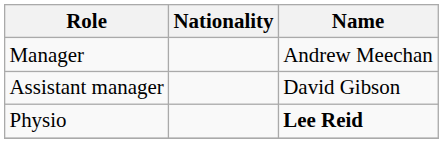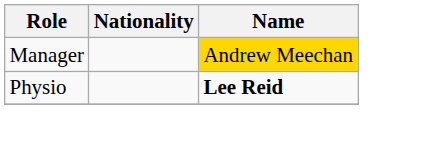 <table class="wikitable" style="text-align: center">
 <tr>
 <th>Role</th>
 <th>Nationality</th>
 <th>Name</th>
 </tr>
 <tr>
 <td align=left>Manager</td>
 <td></td>
-<td align=left>Andrew Meechan</td>
-</tr>
-<tr>
-<td align=left>Assistant manager</td>
-<td></td>
-<td align=left>David Gibson</td>
+<td align=left style="background: gold;">Andrew Meechan</td>
 </tr>
 <tr>
 <td align=left>Physio</td>
 <td></td>
 <td align=left><strong>Lee Reid</strong></td>
 </tr>
 <tr>
 </tr>
 </table>
